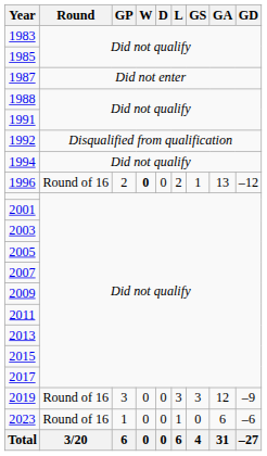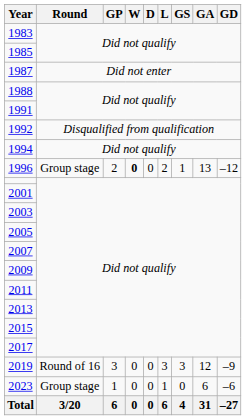 <table class="wikitable" style="text-align: center;">
 <tr>
 <th>Year</th>
 <th>Round</th>
 <th>GP</th>
 <th>W</th>
 <th>D</th>
 <th>L</th>
 <th>GS</th>
 <th>GA</th>
 <th>GD</th>
 </tr>
 <tr>
 <td> <a href='#'>1983</a></td>
 <td colspan=8 rowspan=2><em>Did not qualify</em></td>
 </tr>
 <tr>
 <td> <a href='#'>1985</a></td>
 </tr>
 <tr>
 <td> <a href='#'>1987</a></td>
 <td colspan=8 rowspan=1><em>Did not enter</em></td>
 </tr>
 <tr>
 <td> <a href='#'>1988</a></td>
 <td colspan=8 rowspan=2><em>Did not qualify</em></td>
 </tr>
 <tr>
 <td> <a href='#'>1991</a></td>
 </tr>
 <tr>
 <td> <a href='#'>1992</a></td>
 <td colspan=8 rowspan=1><em>Disqualified from qualification</em></td>
 </tr>
 <tr>
 <td> <a href='#'>1994</a></td>
 <td colspan=8 rowspan=1><em>Did not qualify</em></td>
 </tr>
 <tr>
 <td> <a href='#'>1996</a></td>
-<td>Round of 16</td>
+<td>Group stage</td>
 <td>2</td>
 <td><strong>0</strong></td>
 <td>0</td>
 <td>2</td>
 <td>1</td>
 <td>13</td>
 <td>–12</td>
 </tr>
 <tr>
 <td></td>
 <td colspan=8 rowspan=10><em>Did not qualify</em></td>
 </tr>
 <tr>
 <td> <a href='#'>2001</a></td>
 </tr>
 <tr>
 <td> <a href='#'>2003</a></td>
 </tr>
 <tr>
 <td> <a href='#'>2005</a></td>
 </tr>
 <tr>
 <td> <a href='#'>2007</a></td>
 </tr>
 <tr>
 <td> <a href='#'>2009</a></td>
 </tr>
 <tr>
 <td> <a href='#'>2011</a></td>
 </tr>
 <tr>
 <td> <a href='#'>2013</a></td>
 </tr>
 <tr>
 <td> <a href='#'>2015</a></td>
 </tr>
 <tr>
 <td> <a href='#'>2017</a></td>
 </tr>
 <tr>
 <td> <a href='#'>2019</a></td>
 <td>Round of 16</td>
 <td>3</td>
 <td>0</td>
 <td>0</td>
 <td>3</td>
 <td>3</td>
 <td>12</td>
 <td>–9</td>
 </tr>
 <tr>
 <td> <a href='#'>2023</a></td>
-<td>Round of 16</td>
+<td>Group stage</td>
 <td>1</td>
 <td>0</td>
 <td>0</td>
 <td>1</td>
 <td>0</td>
 <td>6</td>
 <td>–6</td>
 </tr>
 <tr>
 <th>Total</th>
 <th>3/20</th>
 <th>6</th>
 <th>0</th>
 <th>0</th>
 <th>6</th>
 <th>4</th>
 <th>31</th>
 <th>–27</th>
 </tr>
 </table>
